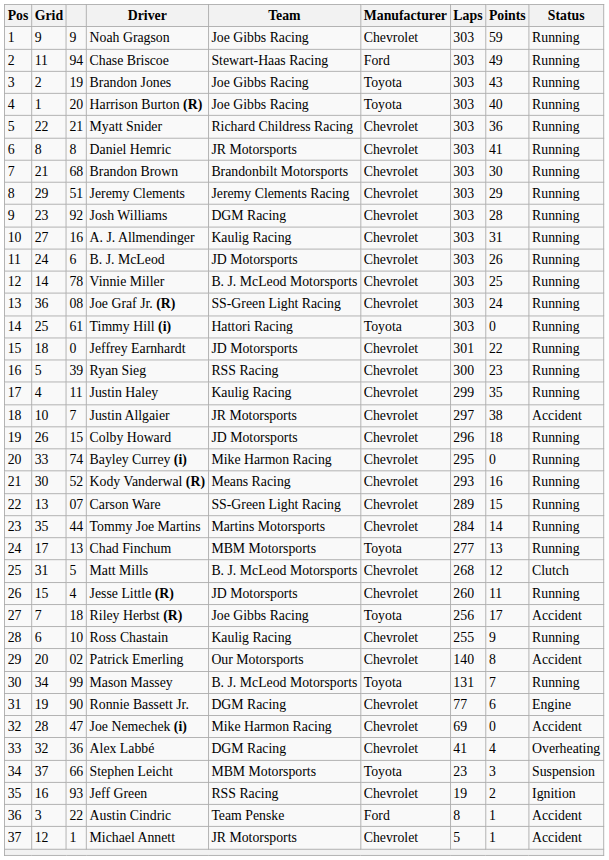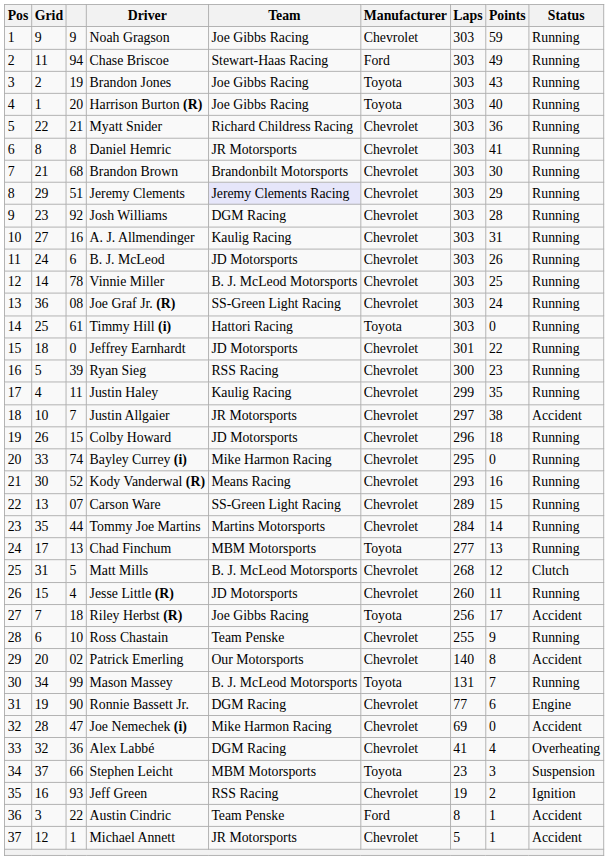 <table class="wikitable" style="font-size:98%">
 <tr>
 <th>Pos</th>
 <th>Grid</th>
 <th></th>
 <th>Driver</th>
 <th>Team</th>
 <th>Manufacturer</th>
 <th>Laps</th>
 <th>Points</th>
 <th>Status</th>
 </tr>
 <tr>
 <td>1</td>
 <td>9</td>
 <td>9</td>
 <td>Noah Gragson</td>
 <td>Joe Gibbs Racing</td>
 <td>Chevrolet</td>
 <td>303</td>
 <td>59</td>
 <td>Running</td>
 </tr>
 <tr>
 <td>2</td>
 <td>11</td>
 <td>94</td>
 <td>Chase Briscoe</td>
 <td>Stewart-Haas Racing</td>
 <td>Ford</td>
 <td>303</td>
 <td>49</td>
 <td>Running</td>
 </tr>
 <tr>
 <td>3</td>
 <td>2</td>
 <td>19</td>
 <td>Brandon Jones</td>
 <td>Joe Gibbs Racing</td>
 <td>Toyota</td>
 <td>303</td>
 <td>43</td>
 <td>Running</td>
 </tr>
 <tr>
 <td>4</td>
 <td>1</td>
 <td>20</td>
 <td>Harrison Burton <strong>(R)</strong></td>
 <td>Joe Gibbs Racing</td>
 <td>Toyota</td>
 <td>303</td>
 <td>40</td>
 <td>Running</td>
 </tr>
 <tr>
 <td>5</td>
 <td>22</td>
 <td>21</td>
 <td>Myatt Snider</td>
 <td>Richard Childress Racing</td>
 <td>Chevrolet</td>
 <td>303</td>
 <td>36</td>
 <td>Running</td>
 </tr>
 <tr>
 <td>6</td>
 <td>8</td>
 <td>8</td>
 <td>Daniel Hemric</td>
 <td>JR Motorsports</td>
 <td>Chevrolet</td>
 <td>303</td>
 <td>41</td>
 <td>Running</td>
 </tr>
 <tr>
 <td>7</td>
 <td>21</td>
 <td>68</td>
 <td>Brandon Brown</td>
 <td>Brandonbilt Motorsports</td>
 <td>Chevrolet</td>
 <td>303</td>
 <td>30</td>
 <td>Running</td>
 </tr>
 <tr>
 <td>8</td>
 <td>29</td>
 <td>51</td>
 <td>Jeremy Clements</td>
-<td>Jeremy Clements Racing</td>
+<td style="background: lavender;">Jeremy Clements Racing</td>
 <td>Chevrolet</td>
 <td>303</td>
 <td>29</td>
 <td>Running</td>
 </tr>
 <tr>
 <td>9</td>
 <td>23</td>
 <td>92</td>
 <td>Josh Williams</td>
 <td>DGM Racing</td>
 <td>Chevrolet</td>
 <td>303</td>
 <td>28</td>
 <td>Running</td>
 </tr>
 <tr>
 <td>10</td>
 <td>27</td>
 <td>16</td>
 <td>A. J. Allmendinger</td>
 <td>Kaulig Racing</td>
 <td>Chevrolet</td>
 <td>303</td>
 <td>31</td>
 <td>Running</td>
 </tr>
 <tr>
 <td>11</td>
 <td>24</td>
 <td>6</td>
 <td>B. J. McLeod</td>
 <td>JD Motorsports</td>
 <td>Chevrolet</td>
 <td>303</td>
 <td>26</td>
 <td>Running</td>
 </tr>
 <tr>
 <td>12</td>
 <td>14</td>
 <td>78</td>
 <td>Vinnie Miller</td>
 <td>B. J. McLeod Motorsports</td>
 <td>Chevrolet</td>
 <td>303</td>
 <td>25</td>
 <td>Running</td>
 </tr>
 <tr>
 <td>13</td>
 <td>36</td>
 <td>08</td>
 <td>Joe Graf Jr. <strong>(R)</strong></td>
 <td>SS-Green Light Racing</td>
 <td>Chevrolet</td>
 <td>303</td>
 <td>24</td>
 <td>Running</td>
 </tr>
 <tr>
 <td>14</td>
 <td>25</td>
 <td>61</td>
 <td>Timmy Hill <strong>(i)</strong></td>
 <td>Hattori Racing</td>
 <td>Toyota</td>
 <td>303</td>
 <td>0</td>
 <td>Running</td>
 </tr>
 <tr>
 <td>15</td>
 <td>18</td>
 <td>0</td>
 <td>Jeffrey Earnhardt</td>
 <td>JD Motorsports</td>
 <td>Chevrolet</td>
 <td>301</td>
 <td>22</td>
 <td>Running</td>
 </tr>
 <tr>
 <td>16</td>
 <td>5</td>
 <td>39</td>
 <td>Ryan Sieg</td>
 <td>RSS Racing</td>
 <td>Chevrolet</td>
 <td>300</td>
 <td>23</td>
 <td>Running</td>
 </tr>
 <tr>
 <td>17</td>
 <td>4</td>
 <td>11</td>
 <td>Justin Haley</td>
 <td>Kaulig Racing</td>
 <td>Chevrolet</td>
 <td>299</td>
 <td>35</td>
 <td>Running</td>
 </tr>
 <tr>
 <td>18</td>
 <td>10</td>
 <td>7</td>
 <td>Justin Allgaier</td>
 <td>JR Motorsports</td>
 <td>Chevrolet</td>
 <td>297</td>
 <td>38</td>
 <td>Accident</td>
 </tr>
 <tr>
 <td>19</td>
 <td>26</td>
 <td>15</td>
 <td>Colby Howard</td>
 <td>JD Motorsports</td>
 <td>Chevrolet</td>
 <td>296</td>
 <td>18</td>
 <td>Running</td>
 </tr>
 <tr>
 <td>20</td>
 <td>33</td>
 <td>74</td>
 <td>Bayley Currey <strong>(i)</strong></td>
 <td>Mike Harmon Racing</td>
 <td>Chevrolet</td>
 <td>295</td>
 <td>0</td>
 <td>Running</td>
 </tr>
 <tr>
 <td>21</td>
 <td>30</td>
 <td>52</td>
 <td>Kody Vanderwal <strong>(R)</strong></td>
 <td>Means Racing</td>
 <td>Chevrolet</td>
 <td>293</td>
 <td>16</td>
 <td>Running</td>
 </tr>
 <tr>
 <td>22</td>
 <td>13</td>
 <td>07</td>
 <td>Carson Ware</td>
 <td>SS-Green Light Racing</td>
 <td>Chevrolet</td>
 <td>289</td>
 <td>15</td>
 <td>Running</td>
 </tr>
 <tr>
 <td>23</td>
 <td>35</td>
 <td>44</td>
 <td>Tommy Joe Martins</td>
 <td>Martins Motorsports</td>
 <td>Chevrolet</td>
 <td>284</td>
 <td>14</td>
 <td>Running</td>
 </tr>
 <tr>
 <td>24</td>
 <td>17</td>
 <td>13</td>
 <td>Chad Finchum</td>
 <td>MBM Motorsports</td>
 <td>Toyota</td>
 <td>277</td>
 <td>13</td>
 <td>Running</td>
 </tr>
 <tr>
 <td>25</td>
 <td>31</td>
 <td>5</td>
 <td>Matt Mills</td>
 <td>B. J. McLeod Motorsports</td>
 <td>Chevrolet</td>
 <td>268</td>
 <td>12</td>
 <td>Clutch</td>
 </tr>
 <tr>
 <td>26</td>
 <td>15</td>
 <td>4</td>
 <td>Jesse Little <strong>(R)</strong></td>
 <td>JD Motorsports</td>
 <td>Chevrolet</td>
 <td>260</td>
 <td>11</td>
 <td>Running</td>
 </tr>
 <tr>
 <td>27</td>
 <td>7</td>
 <td>18</td>
 <td>Riley Herbst <strong>(R)</strong></td>
 <td>Joe Gibbs Racing</td>
 <td>Toyota</td>
 <td>256</td>
 <td>17</td>
 <td>Accident</td>
 </tr>
 <tr>
 <td>28</td>
 <td>6</td>
 <td>10</td>
 <td>Ross Chastain</td>
-<td>Kaulig Racing</td>
+<td>Team Penske</td>
 <td>Chevrolet</td>
 <td>255</td>
 <td>9</td>
 <td>Running</td>
 </tr>
 <tr>
 <td>29</td>
 <td>20</td>
 <td>02</td>
 <td>Patrick Emerling</td>
 <td>Our Motorsports</td>
 <td>Chevrolet</td>
 <td>140</td>
 <td>8</td>
 <td>Accident</td>
 </tr>
 <tr>
 <td>30</td>
 <td>34</td>
 <td>99</td>
 <td>Mason Massey</td>
 <td>B. J. McLeod Motorsports</td>
 <td>Toyota</td>
 <td>131</td>
 <td>7</td>
 <td>Running</td>
 </tr>
 <tr>
 <td>31</td>
 <td>19</td>
 <td>90</td>
 <td>Ronnie Bassett Jr.</td>
 <td>DGM Racing</td>
 <td>Chevrolet</td>
 <td>77</td>
 <td>6</td>
 <td>Engine</td>
 </tr>
 <tr>
 <td>32</td>
 <td>28</td>
 <td>47</td>
 <td>Joe Nemechek <strong>(i)</strong></td>
 <td>Mike Harmon Racing</td>
 <td>Chevrolet</td>
 <td>69</td>
 <td>0</td>
 <td>Accident</td>
 </tr>
 <tr>
 <td>33</td>
 <td>32</td>
 <td>36</td>
 <td>Alex Labbé</td>
 <td>DGM Racing</td>
 <td>Chevrolet</td>
 <td>41</td>
 <td>4</td>
 <td>Overheating</td>
 </tr>
 <tr>
 <td>34</td>
 <td>37</td>
 <td>66</td>
 <td>Stephen Leicht</td>
 <td>MBM Motorsports</td>
 <td>Toyota</td>
 <td>23</td>
 <td>3</td>
 <td>Suspension</td>
 </tr>
 <tr>
 <td>35</td>
 <td>16</td>
 <td>93</td>
 <td>Jeff Green</td>
 <td>RSS Racing</td>
 <td>Chevrolet</td>
 <td>19</td>
 <td>2</td>
 <td>Ignition</td>
 </tr>
 <tr>
 <td>36</td>
 <td>3</td>
 <td>22</td>
 <td>Austin Cindric</td>
 <td>Team Penske</td>
 <td>Ford</td>
 <td>8</td>
 <td>1</td>
 <td>Accident</td>
 </tr>
 <tr>
 <td>37</td>
 <td>12</td>
 <td>1</td>
 <td>Michael Annett</td>
 <td>JR Motorsports</td>
 <td>Chevrolet</td>
 <td>5</td>
 <td>1</td>
 <td>Accident</td>
 </tr>
 <tr>
 <th colspan="9"></th>
 </tr>
 </table>
